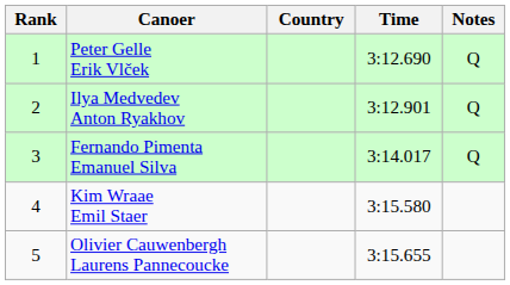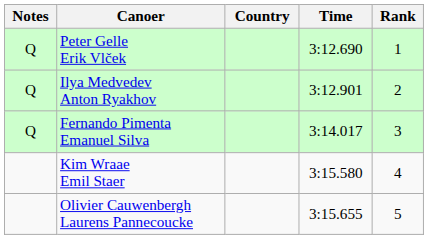 <table class="wikitable" width=50% style="text-align:center;">
 <tr>
-<th>Rank</th>
+<th>Notes</th>
 <th>Canoer</th>
 <th>Country</th>
 <th>Time</th>
-<th>Notes</th>
+<th>Rank</th>
 </tr>
 <tr bgcolor=ccffcc>
-<td>1</td>
+<td>Q</td>
 <td align="left"><a href='#'>Peter Gelle</a><br><a href='#'>Erik Vlček</a></td>
 <td align="left"></td>
 <td>3:12.690</td>
-<td>Q</td>
+<td>1</td>
 </tr>
 <tr bgcolor=ccffcc>
-<td>2</td>
+<td>Q</td>
 <td align="left"><a href='#'>Ilya Medvedev</a><br><a href='#'>Anton Ryakhov</a></td>
 <td align="left"></td>
 <td>3:12.901</td>
-<td>Q</td>
+<td>2</td>
 </tr>
 <tr bgcolor=ccffcc>
-<td>3</td>
+<td>Q</td>
 <td align="left"><a href='#'>Fernando Pimenta</a><br><a href='#'>Emanuel Silva</a></td>
 <td align="left"></td>
 <td>3:14.017</td>
-<td>Q</td>
+<td>3</td>
 </tr>
 <tr>
-<td>4</td>
+<td></td>
 <td align="left"><a href='#'>Kim Wraae</a><br><a href='#'>Emil Staer</a></td>
 <td align="left"></td>
 <td>3:15.580</td>
-<td></td>
+<td>4</td>
 </tr>
 <tr>
-<td>5</td>
+<td></td>
 <td align="left"><a href='#'>Olivier Cauwenbergh</a><br><a href='#'>Laurens Pannecoucke</a></td>
 <td align="left"></td>
 <td>3:15.655</td>
-<td></td>
+<td>5</td>
 </tr>
 </table>
